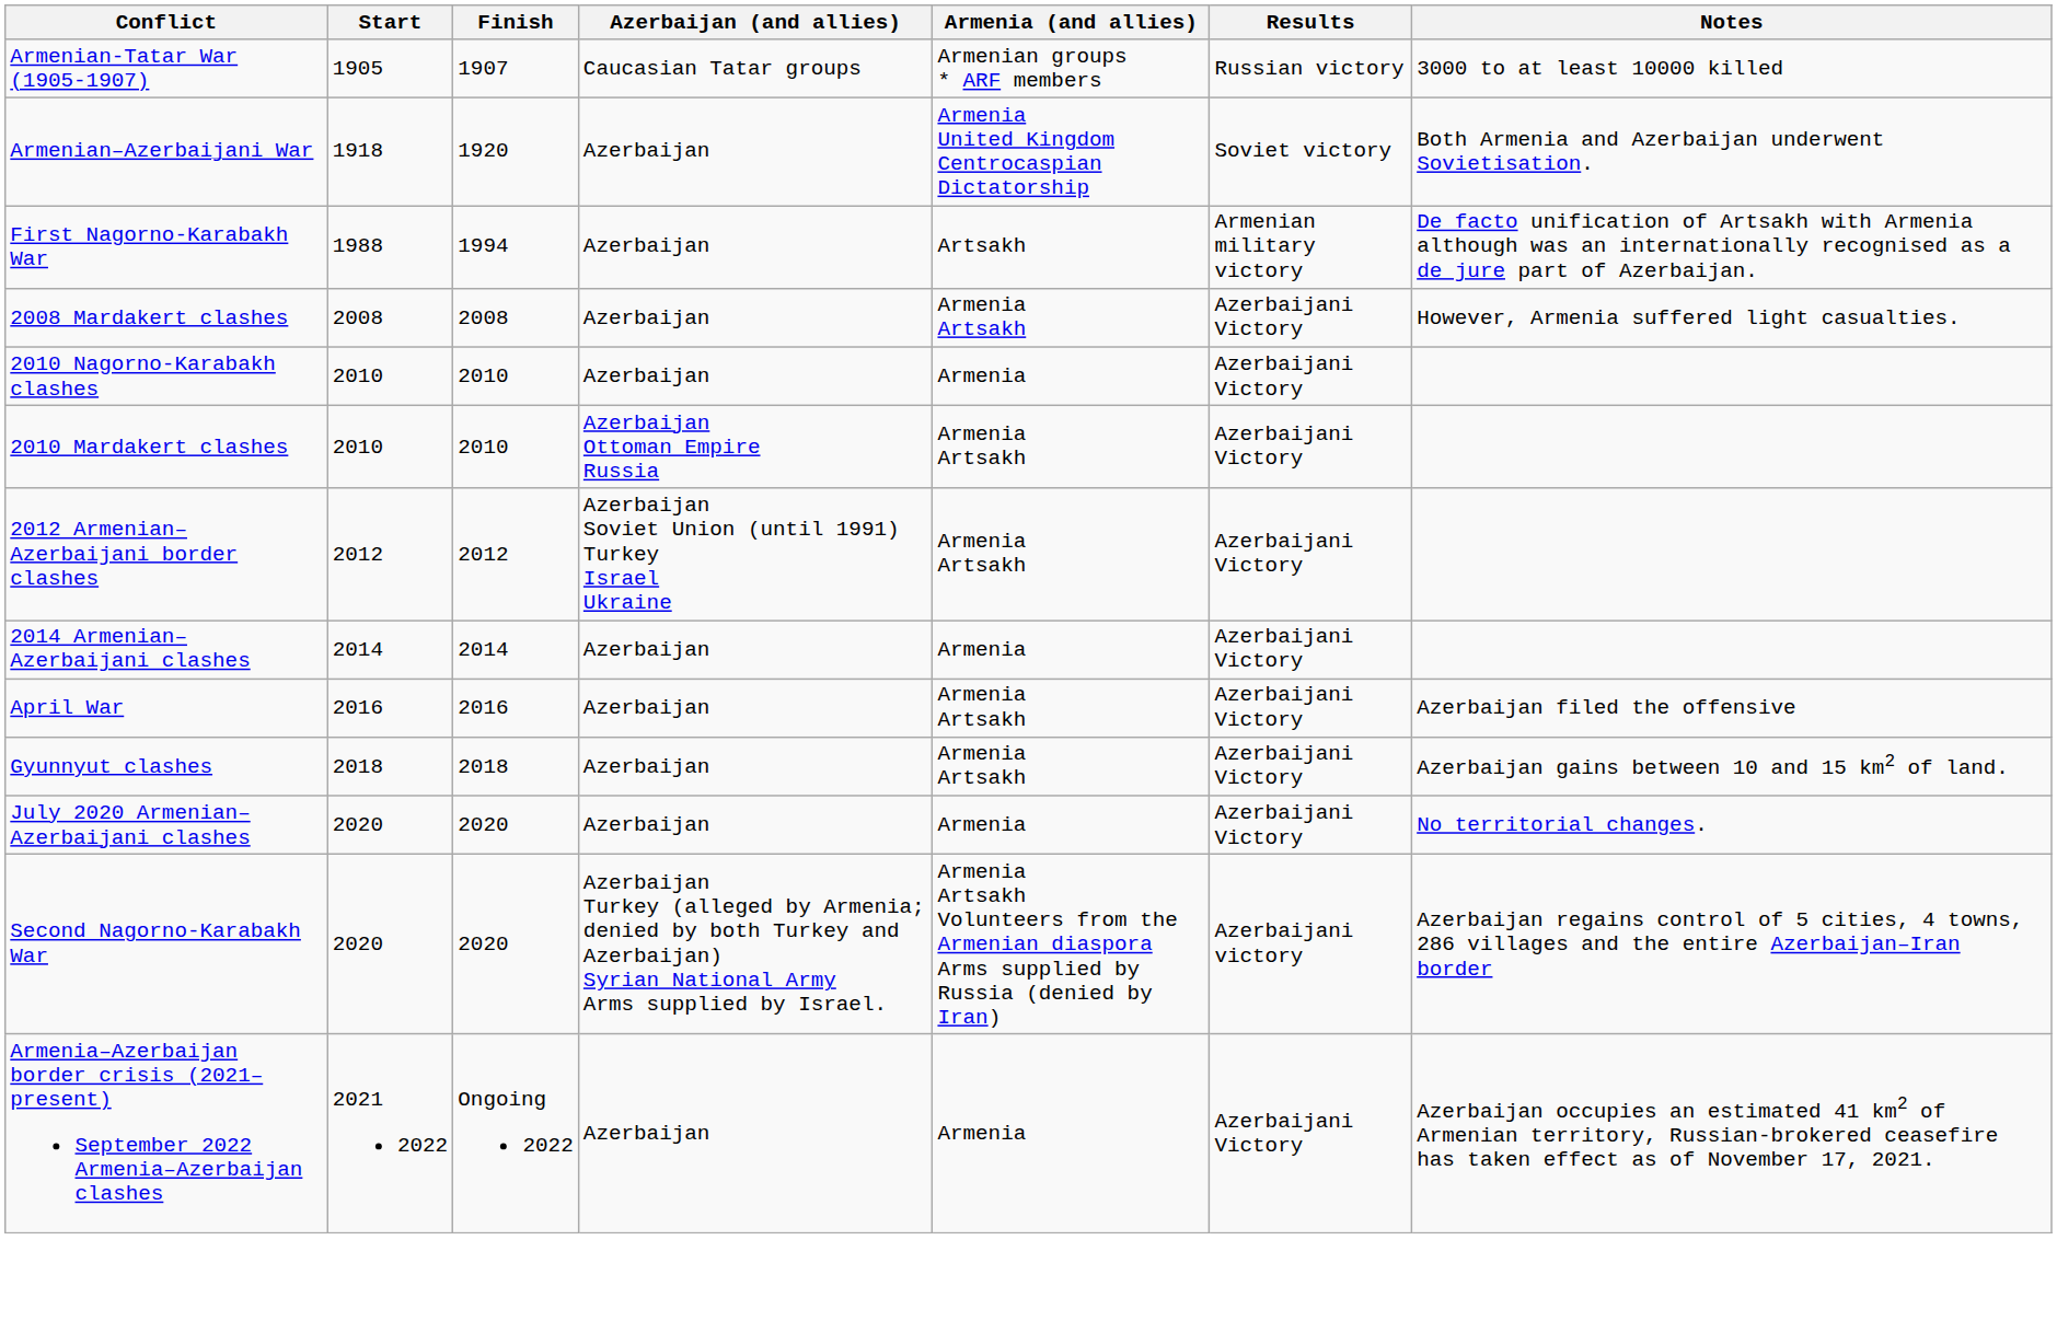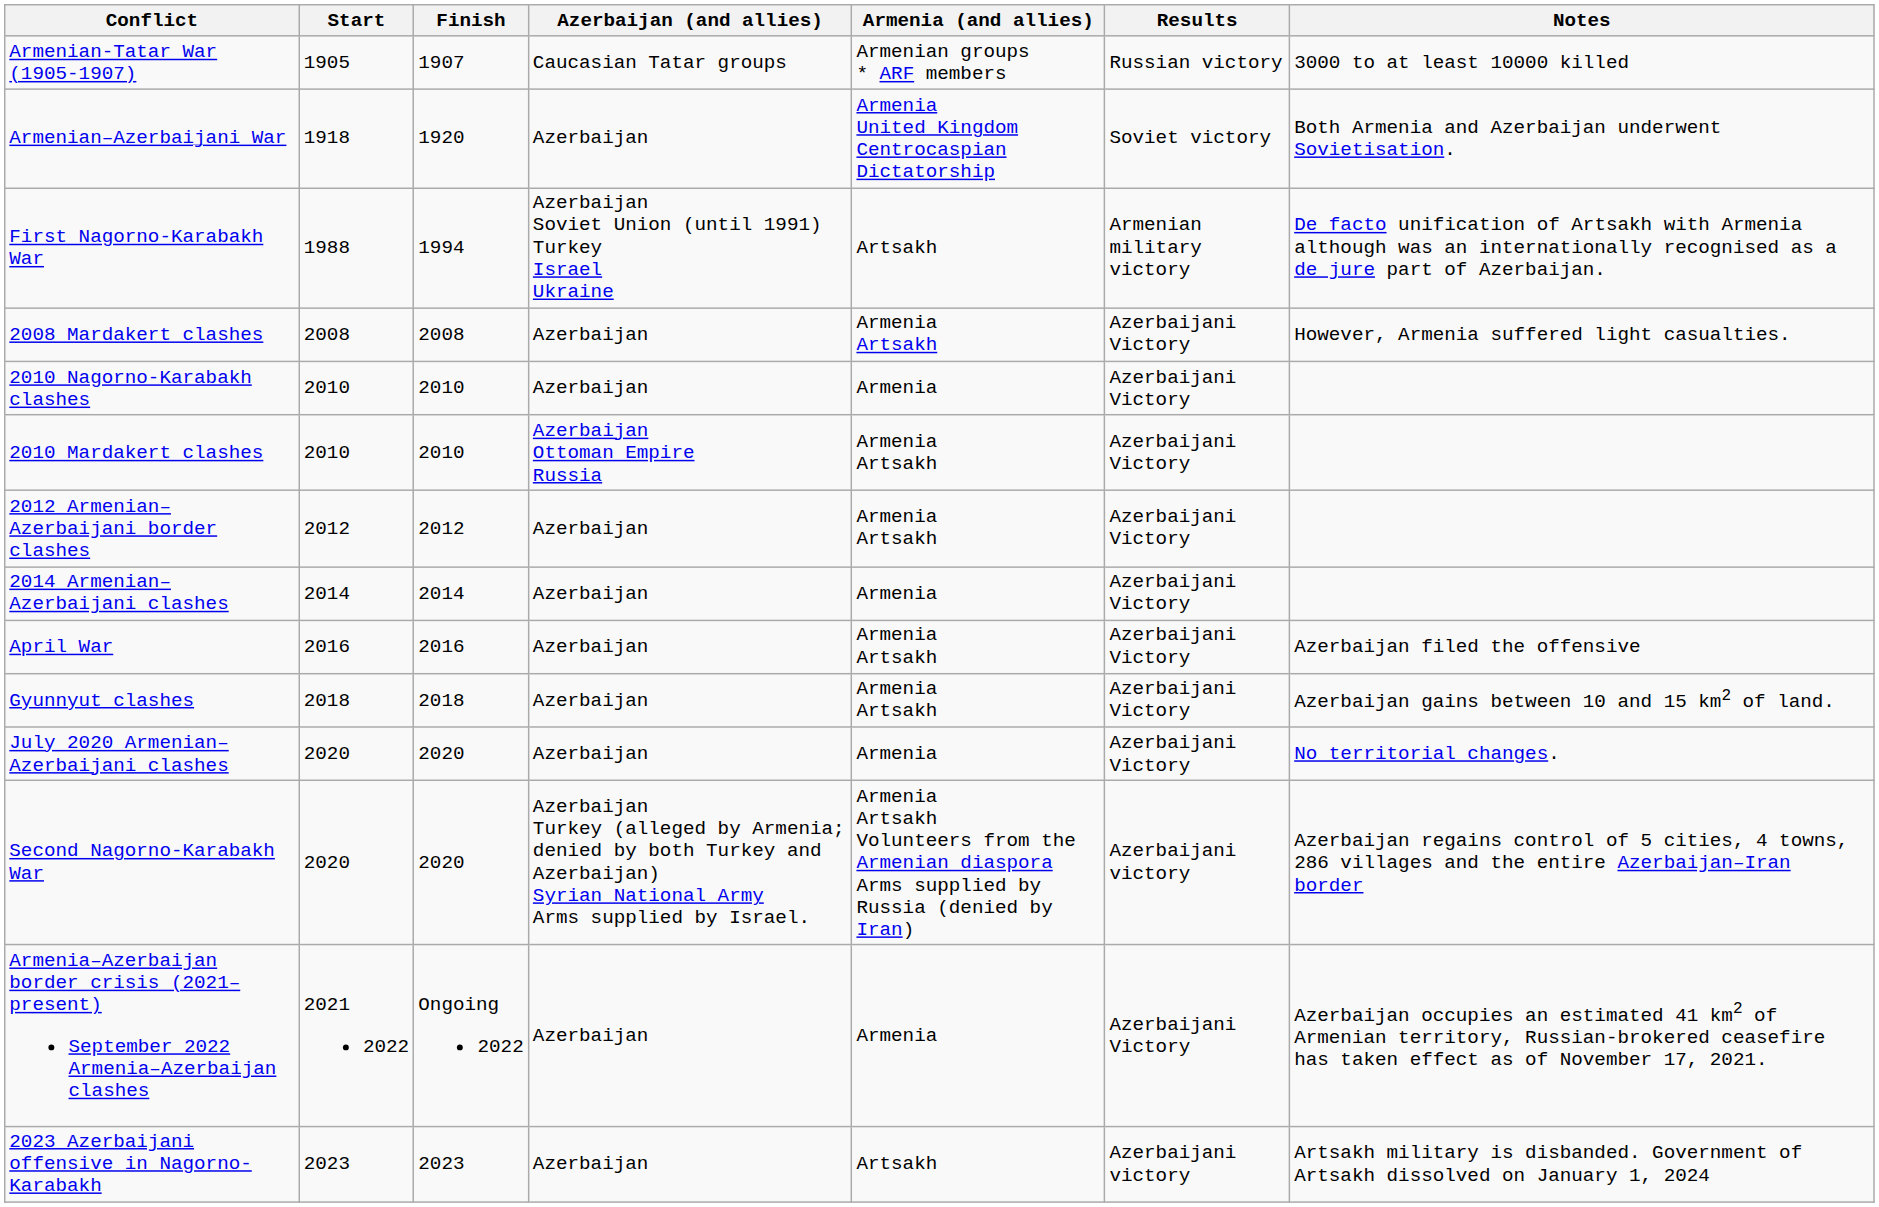 <table class="sortable wikitable" width=100%>
 <tr>
 <th>Conflict</th>
 <th>Start</th>
 <th>Finish</th>
 <th>Azerbaijan (and allies)</th>
 <th>Armenia (and allies)</th>
 <th>Results</th>
 <th>Notes</th>
 </tr>
 <tr>
 <td><a href='#'>Armenian-Tatar War (1905-1907)</a></td>
 <td>1905</td>
 <td>1907</td>
 <td>Caucasian Tatar groups</td>
 <td>Armenian groups<br> * <a href='#'>ARF</a> members</td>
 <td>Russian victory</td>
 <td>3000 to at least 10000 killed</td>
 </tr>
 <tr>
 <td><a href='#'>Armenian–Azerbaijani War</a></td>
 <td>1918</td>
 <td>1920</td>
 <td>Azerbaijan</td>
 <td><a href='#'>Armenia</a><br><a href='#'>United Kingdom</a><br><a href='#'>Centrocaspian Dictatorship</a></td>
 <td>Soviet victory</td>
 <td>Both Armenia and Azerbaijan underwent <a href='#'>Sovietisation</a>.</td>
 </tr>
 <tr>
 <td><a href='#'>First Nagorno-Karabakh War</a></td>
 <td>1988</td>
 <td>1994</td>
-<td>Azerbaijan</td>
+<td>Azerbaijan<br>Soviet Union (until 1991)<br>Turkey<br><a href='#'>Israel</a><br><a href='#'>Ukraine</a></td>
 <td>Artsakh</td>
 <td>Armenian military victory</td>
 <td><a href='#'>De facto</a> unification of Artsakh with Armenia although was an internationally recognised as a <a href='#'>de jure</a> part of Azerbaijan.</td>
 </tr>
 <tr>
 <td><a href='#'>2008 Mardakert clashes</a></td>
 <td>2008</td>
 <td>2008</td>
 <td>Azerbaijan</td>
 <td>Armenia<br><a href='#'>Artsakh</a></td>
 <td>Azerbaijani Victory</td>
 <td>However, Armenia suffered light casualties.</td>
 </tr>
 <tr>
 <td><a href='#'>2010 Nagorno-Karabakh clashes</a></td>
 <td>2010</td>
 <td>2010</td>
 <td>Azerbaijan</td>
 <td>Armenia</td>
 <td>Azerbaijani Victory</td>
 <td></td>
 </tr>
 <tr>
 <td><a href='#'>2010 Mardakert clashes</a></td>
 <td>2010</td>
 <td>2010</td>
 <td><a href='#'>Azerbaijan</a><br><a href='#'>Ottoman Empire</a><br><a href='#'>Russia</a></td>
 <td>Armenia<br>Artsakh</td>
 <td>Azerbaijani Victory</td>
 <td></td>
 </tr>
 <tr>
 <td><a href='#'>2012 Armenian–Azerbaijani border clashes</a></td>
 <td>2012</td>
 <td>2012</td>
-<td>Azerbaijan<br>Soviet Union (until 1991)<br>Turkey<br><a href='#'>Israel</a><br><a href='#'>Ukraine</a></td>
+<td>Azerbaijan</td>
 <td>Armenia<br>Artsakh</td>
 <td>Azerbaijani Victory</td>
 <td></td>
 </tr>
 <tr>
 <td><a href='#'>2014 Armenian–Azerbaijani clashes</a></td>
 <td>2014</td>
 <td>2014</td>
 <td>Azerbaijan</td>
 <td>Armenia</td>
 <td>Azerbaijani Victory</td>
 <td></td>
 </tr>
 <tr>
 <td><a href='#'>April War</a></td>
 <td>2016</td>
 <td>2016</td>
 <td>Azerbaijan</td>
 <td>Armenia<br>Artsakh</td>
 <td>Azerbaijani Victory</td>
 <td>Azerbaijan filed the offensive</td>
 </tr>
 <tr>
 <td><a href='#'>Gyunnyut clashes</a></td>
 <td>2018</td>
 <td>2018</td>
 <td>Azerbaijan</td>
 <td>Armenia<br>Artsakh</td>
 <td>Azerbaijani Victory</td>
 <td>Azerbaijan gains between 10 and 15 km<sup>2</sup> of land.</td>
 </tr>
 <tr>
 <td><a href='#'>July 2020 Armenian–Azerbaijani clashes</a></td>
 <td>2020</td>
 <td>2020</td>
 <td>Azerbaijan</td>
 <td>Armenia</td>
 <td>Azerbaijani Victory</td>
 <td><a href='#'>No territorial changes</a>.</td>
 </tr>
 <tr>
 <td><a href='#'>Second Nagorno-Karabakh War</a></td>
 <td>2020</td>
 <td>2020</td>
 <td>Azerbaijan<br>Turkey (alleged by Armenia; denied by both Turkey and Azerbaijan)<br><a href='#'>Syrian National Army</a><br>Arms supplied by Israel.</td>
 <td>Armenia<br>Artsakh<br>Volunteers from the  <a href='#'>Armenian diaspora</a><br>Arms supplied by Russia (denied by <a href='#'>Iran</a>)</td>
 <td>Azerbaijani victory</td>
 <td>Azerbaijan regains control of 5 cities, 4 towns, 286 villages and the entire <a href='#'>Azerbaijan–Iran border</a></td>
 </tr>
 <tr>
 <td><a href='#'>Armenia–Azerbaijan border crisis (2021–present)</a><br><ul><li><a href='#'>September 2022 Armenia–Azerbaijan clashes</a></li></ul></td>
 <td>2021<br><ul><li>2022</li></ul></td>
 <td>Ongoing<br><ul><li>2022</li></ul></td>
 <td>Azerbaijan</td>
 <td>Armenia</td>
 <td>Azerbaijani Victory</td>
 <td>Azerbaijan occupies an estimated 41 km<sup>2</sup> of Armenian territory, Russian-brokered ceasefire has taken effect as of November 17, 2021.</td>
 </tr>
+<tr>
+<td><a href='#'>2023 Azerbaijani offensive in Nagorno-Karabakh</a></td>
+<td>2023</td>
+<td>2023</td>
+<td>Azerbaijan</td>
+<td>Artsakh</td>
+<td>Azerbaijani victory</td>
+<td>Artsakh military is disbanded. Government of Artsakh dissolved on January 1, 2024</td>
+</tr>
 </table>
